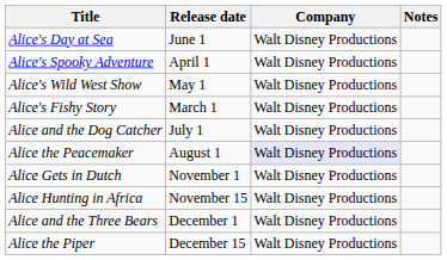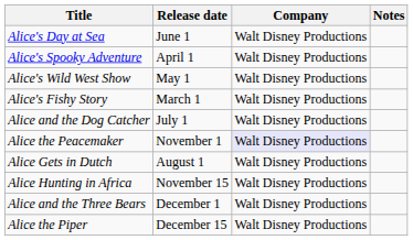 <table class="wikitable">
 <tr>
 <th>Title</th>
 <th>Release date</th>
 <th>Company</th>
 <th>Notes</th>
 </tr>
 <tr>
 <td><em><a href='#'>Alice's Day at Sea</a></em></td>
 <td>June 1</td>
 <td>Walt Disney Productions</td>
 <td></td>
 </tr>
 <tr>
 <td><em><a href='#'>Alice's Spooky Adventure</a></em></td>
 <td>April 1</td>
 <td>Walt Disney Productions</td>
 <td></td>
 </tr>
 <tr>
 <td><em>Alice's Wild West Show</em></td>
 <td>May 1</td>
 <td>Walt Disney Productions</td>
 <td></td>
 </tr>
 <tr>
 <td><em>Alice's Fishy Story</em></td>
 <td>March 1</td>
 <td>Walt Disney Productions</td>
 <td></td>
 </tr>
 <tr>
 <td><em>Alice and the Dog Catcher</em></td>
 <td>July 1</td>
 <td>Walt Disney Productions</td>
 <td></td>
 </tr>
 <tr>
 <td><em>Alice the Peacemaker</em></td>
-<td>August 1</td>
+<td>November 1</td>
 <td style="background: lavender;">Walt Disney Productions</td>
 <td></td>
 </tr>
 <tr>
 <td><em>Alice Gets in Dutch</em></td>
-<td>November 1</td>
+<td>August 1</td>
 <td>Walt Disney Productions</td>
 <td></td>
 </tr>
 <tr>
 <td><em>Alice Hunting in Africa</em></td>
 <td>November 15</td>
 <td>Walt Disney Productions</td>
 <td></td>
 </tr>
 <tr>
 <td><em>Alice and the Three Bears</em></td>
 <td>December 1</td>
 <td>Walt Disney Productions</td>
 <td></td>
 </tr>
 <tr>
 <td><em>Alice the Piper</em></td>
 <td>December 15</td>
 <td>Walt Disney Productions</td>
 <td></td>
 </tr>
 </table>
